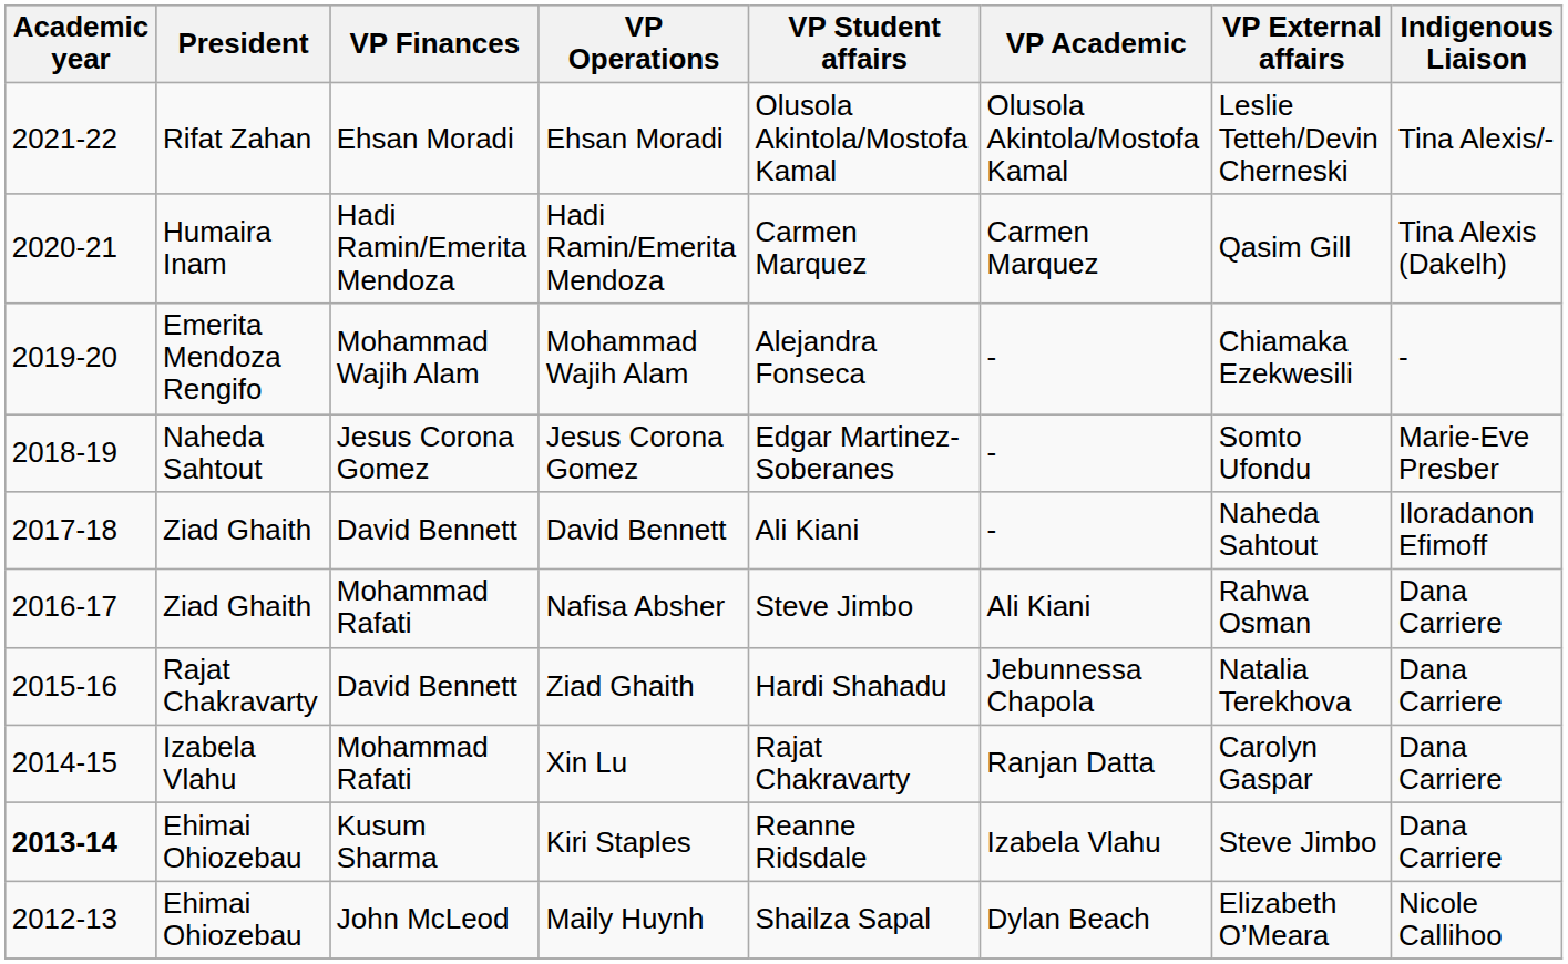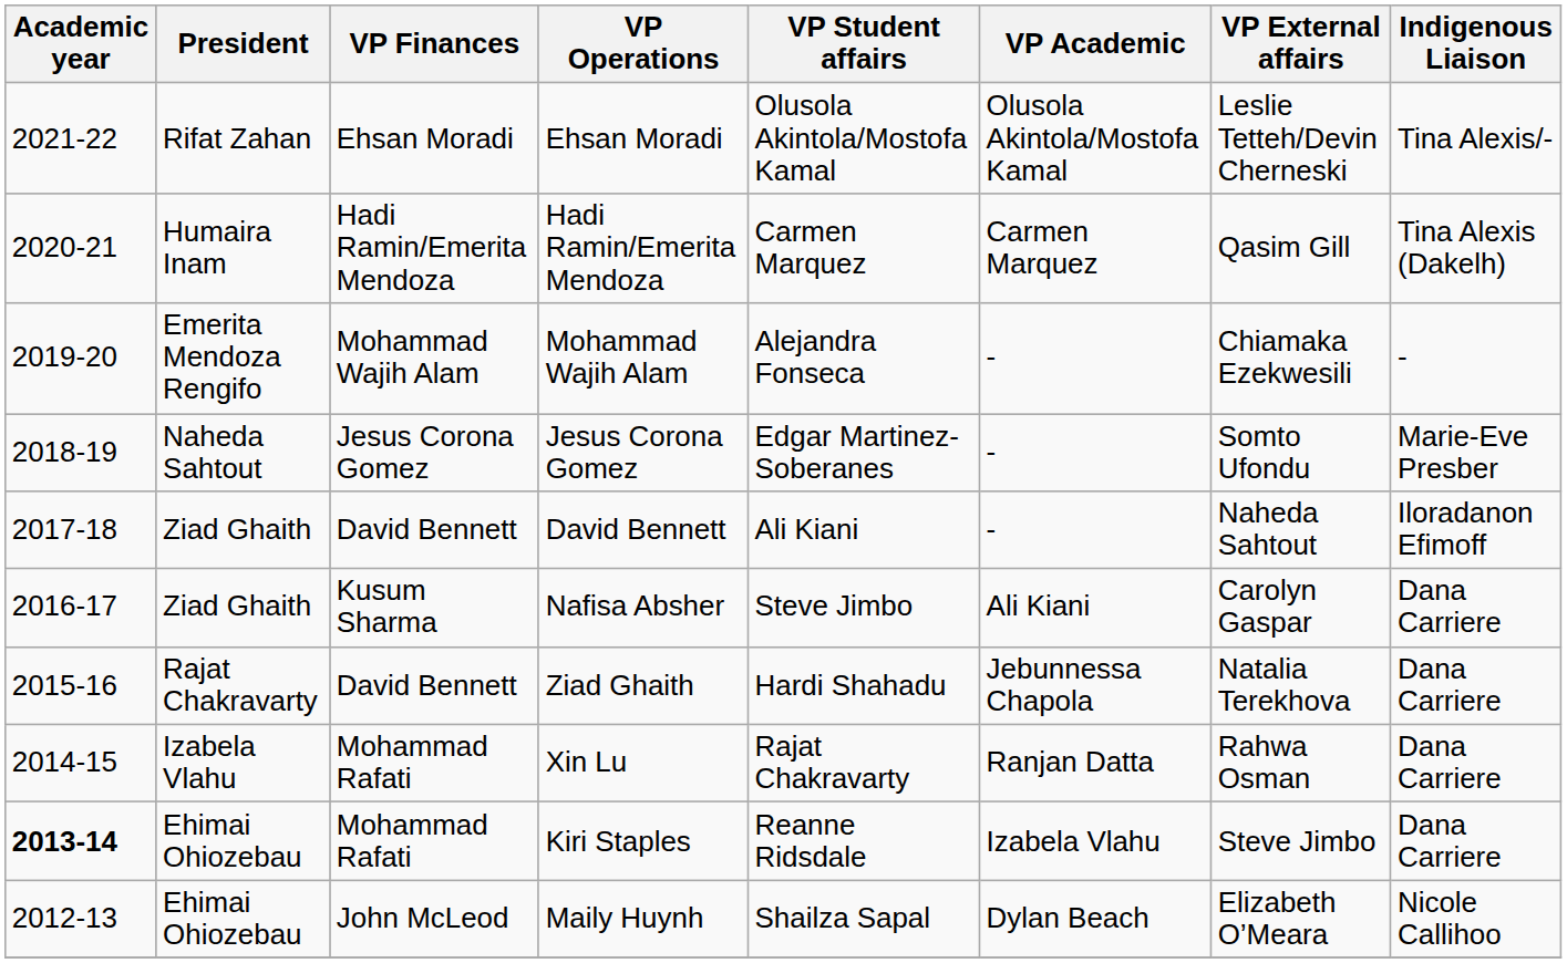 <table class="wikitable sortable">
 <tr>
 <th>Academic year</th>
 <th>President</th>
 <th>VP Finances</th>
 <th>VP Operations</th>
 <th>VP Student affairs</th>
 <th>VP Academic</th>
 <th>VP External affairs</th>
 <th>Indigenous Liaison<br></th>
 </tr>
 <tr>
 <td>2021-22 </td>
 <td>Rifat Zahan</td>
 <td>Ehsan Moradi</td>
 <td>Ehsan Moradi</td>
 <td>Olusola Akintola/Mostofa Kamal</td>
 <td>Olusola Akintola/Mostofa Kamal</td>
 <td>Leslie Tetteh/Devin Cherneski</td>
 <td>Tina Alexis/-</td>
 </tr>
 <tr>
 <td>2020-21 </td>
 <td>Humaira Inam</td>
 <td>Hadi Ramin/Emerita Mendoza</td>
 <td>Hadi Ramin/Emerita Mendoza</td>
 <td>Carmen Marquez</td>
 <td>Carmen Marquez</td>
 <td>Qasim Gill</td>
 <td>Tina Alexis (Dakelh)</td>
 </tr>
 <tr>
 <td>2019-20</td>
 <td>Emerita Mendoza Rengifo</td>
 <td>Mohammad Wajih Alam</td>
 <td>Mohammad Wajih Alam</td>
 <td>Alejandra Fonseca</td>
 <td>-</td>
 <td>Chiamaka Ezekwesili</td>
 <td>-</td>
 </tr>
 <tr>
 <td>2018-19</td>
 <td>Naheda Sahtout</td>
 <td>Jesus Corona Gomez</td>
 <td>Jesus Corona Gomez</td>
 <td>Edgar Martinez-Soberanes </td>
 <td>-</td>
 <td>Somto Ufondu </td>
 <td>Marie-Eve Presber </td>
 </tr>
 <tr>
 <td>2017-18 </td>
 <td>Ziad Ghaith</td>
 <td>David Bennett</td>
 <td>David Bennett</td>
 <td>Ali Kiani</td>
 <td>-</td>
 <td>Naheda Sahtout</td>
 <td>Iloradanon Efimoff</td>
 </tr>
 <tr>
 <td>2016-17 </td>
 <td>Ziad Ghaith</td>
-<td>Mohammad Rafati</td>
+<td>Kusum Sharma</td>
 <td>Nafisa Absher</td>
 <td>Steve Jimbo</td>
 <td>Ali Kiani</td>
-<td>Rahwa Osman</td>
+<td>Carolyn Gaspar</td>
 <td>Dana Carriere</td>
 </tr>
 <tr>
 <td>2015-16 </td>
 <td>Rajat Chakravarty</td>
 <td>David Bennett</td>
 <td>Ziad Ghaith</td>
 <td>Hardi Shahadu</td>
 <td>Jebunnessa Chapola</td>
 <td>Natalia Terekhova</td>
 <td>Dana Carriere</td>
 </tr>
 <tr>
 <td>2014-15 </td>
 <td>Izabela Vlahu</td>
 <td>Mohammad Rafati</td>
 <td>Xin Lu</td>
 <td>Rajat Chakravarty</td>
 <td>Ranjan Datta</td>
-<td>Carolyn Gaspar</td>
+<td>Rahwa Osman</td>
 <td>Dana Carriere</td>
 </tr>
 <tr>
 <td><strong>2013-14 </strong></td>
 <td>Ehimai Ohiozebau</td>
-<td>Kusum Sharma</td>
+<td>Mohammad Rafati</td>
 <td>Kiri Staples</td>
 <td>Reanne Ridsdale</td>
 <td>Izabela Vlahu</td>
 <td>Steve Jimbo</td>
 <td>Dana Carriere</td>
 </tr>
 <tr>
 <td>2012-13 </td>
 <td>Ehimai Ohiozebau</td>
 <td>John McLeod</td>
 <td>Maily Huynh</td>
 <td>Shailza Sapal</td>
 <td>Dylan Beach</td>
 <td>Elizabeth O’Meara</td>
 <td>Nicole Callihoo</td>
 </tr>
 <tr>
 </tr>
 </table>
